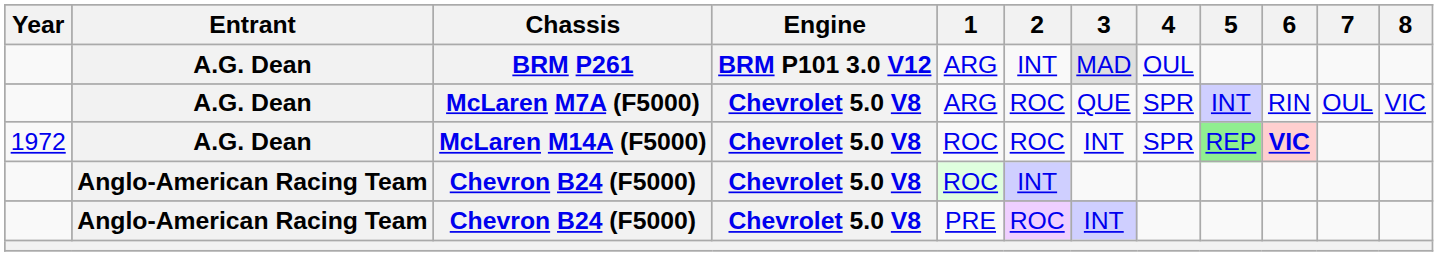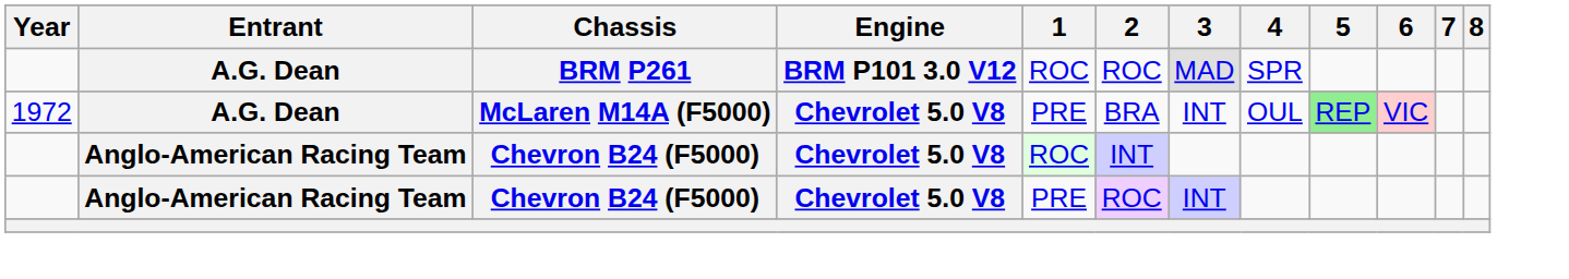 <table class="wikitable" style="text-align:center; font-size:90%">
 <tr>
 <th>Year</th>
 <th>Entrant</th>
 <th>Chassis</th>
 <th>Engine</th>
 <th>1</th>
 <th>2</th>
 <th>3</th>
 <th>4</th>
 <th>5</th>
 <th>6</th>
 <th>7</th>
 <th>8</th>
 </tr>
 <tr>
 <td></td>
 <th>A.G. Dean</th>
 <th><a href='#'>BRM</a> <a href='#'>P261</a></th>
 <th><a href='#'>BRM</a> P101 3.0 <a href='#'>V12</a></th>
-<td><a href='#'>ARG</a></td>
-<td><a href='#'>INT</a></td>
+<td><a href='#'>ROC</a></td>
+<td><a href='#'>ROC</a></td>
 <td style="background:#DFDFDF;"><a href='#'>MAD</a><br></td>
-<td><a href='#'>OUL</a></td>
+<td><a href='#'>SPR</a></td>
 <td></td>
 <td></td>
 <td></td>
 <td></td>
 </tr>
 <tr>
-<td></td>
-<th>A.G. Dean</th>
-<th><a href='#'>McLaren</a> <a href='#'>M7A</a> (F5000)</th>
-<th><a href='#'>Chevrolet</a> 5.0 <a href='#'>V8</a></th>
-<td><a href='#'>ARG</a></td>
-<td><a href='#'>ROC</a></td>
-<td><a href='#'>QUE</a></td>
-<td><a href='#'>SPR</a></td>
-<td style="background:#CFCFFF;"><a href='#'>INT</a><br></td>
-<td><a href='#'>RIN</a></td>
-<td><a href='#'>OUL</a></td>
-<td><a href='#'>VIC</a></td>
-</tr>
-<tr>
 <td><a href='#'>1972</a></td>
 <th>A.G. Dean</th>
 <th><a href='#'>McLaren</a> <a href='#'>M14A</a> (F5000)</th>
 <th><a href='#'>Chevrolet</a> 5.0 <a href='#'>V8</a></th>
-<td><a href='#'>ROC</a></td>
-<td><a href='#'>ROC</a></td>
+<td><a href='#'>PRE</a></td>
+<td><a href='#'>BRA</a></td>
 <td><a href='#'>INT</a></td>
-<td><a href='#'>SPR</a></td>
+<td><a href='#'>OUL</a></td>
 <td style="background: lightgreen;"><a href='#'>REP</a></td>
-<td style="background:#FFCFCF;"><strong><a href='#'>VIC</a><br></strong></td>
+<td style="background:#FFCFCF;"><a href='#'>VIC</a><br></td>
 <td></td>
 <td></td>
 </tr>
 <tr>
 <td></td>
 <th>Anglo-American Racing Team</th>
 <th><a href='#'>Chevron</a> <a href='#'>B24</a> (F5000)</th>
 <th><a href='#'>Chevrolet</a> 5.0 <a href='#'>V8</a></th>
 <td style="background:#DFFFDF;"><a href='#'>ROC</a><br></td>
 <td style="background:#CFCFFF;"><a href='#'>INT</a><br></td>
 <td></td>
 <td></td>
 <td></td>
 <td></td>
 <td></td>
 <td></td>
 </tr>
 <tr>
 <td></td>
 <th>Anglo-American Racing Team</th>
 <th><a href='#'>Chevron</a> <a href='#'>B24</a> (F5000)</th>
 <th><a href='#'>Chevrolet</a> 5.0 <a href='#'>V8</a></th>
 <td><a href='#'>PRE</a></td>
 <td style="background:#EFCFFF;"><a href='#'>ROC</a><br></td>
 <td style="background:#CFCFFF;"><a href='#'>INT</a><br></td>
 <td></td>
 <td></td>
 <td></td>
 <td></td>
 <td></td>
 </tr>
 <tr>
 <th colspan=12></th>
 </tr>
 </table>
